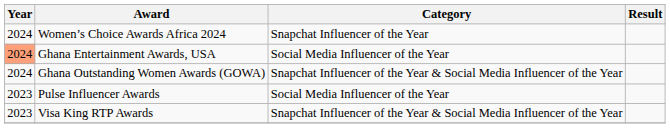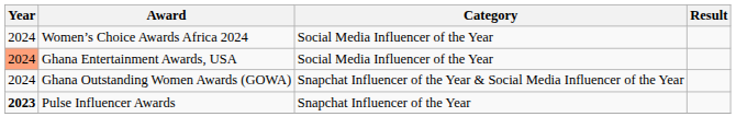 <table class=wikitable>
 <tr>
 <th>Year</th>
 <th>Award</th>
 <th>Category</th>
 <th>Result</th>
 </tr>
 <tr>
 <td>2024</td>
 <td>Women’s Choice Awards Africa 2024</td>
-<td>Snapchat Influencer of the Year</td>
+<td>Social Media Influencer of the Year</td>
 <td></td>
 </tr>
 <tr>
 <td style="background: lightsalmon;">2024</td>
 <td>Ghana Entertainment Awards, USA</td>
 <td>Social Media Influencer of the Year</td>
 <td></td>
 </tr>
 <tr>
 <td>2024</td>
 <td>Ghana Outstanding Women Awards (GOWA)</td>
 <td>Snapchat Influencer of the Year & Social Media Influencer of the Year</td>
 <td></td>
 </tr>
 <tr>
-<td>2023</td>
+<td><strong>2023</strong></td>
 <td>Pulse Influencer Awards</td>
-<td>Social Media Influencer of the Year</td>
-<td></td>
-</tr>
-<tr>
-<td>2023</td>
-<td>Visa King RTP Awards</td>
-<td>Snapchat Influencer of the Year & Social Media Influencer of the Year</td>
+<td>Snapchat Influencer of the Year</td>
 <td></td>
 </tr>
 <tr>
 </tr>
 </table>
